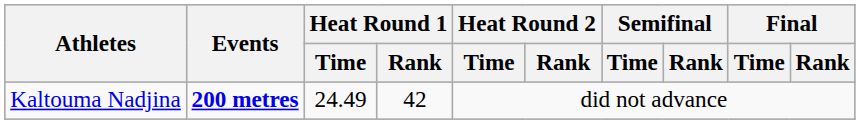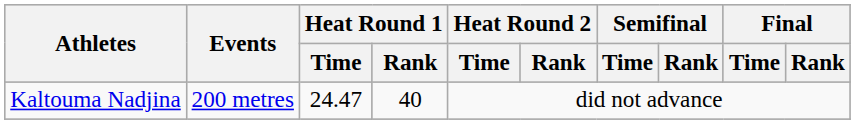 <table class=wikitable style=font-size:90%>
 <tr>
 <th rowspan=2>Athletes</th>
 <th rowspan=2>Events</th>
 <th colspan=2>Heat Round 1</th>
 <th colspan=2>Heat Round 2</th>
 <th colspan=2>Semifinal</th>
 <th colspan=2>Final</th>
 </tr>
 <tr>
 <th>Time</th>
 <th>Rank</th>
 <th>Time</th>
 <th>Rank</th>
 <th>Time</th>
 <th>Rank</th>
 <th>Time</th>
 <th>Rank</th>
 </tr>
 <tr>
 <td><a href='#'>Kaltouma Nadjina</a></td>
-<td><strong><a href='#'>200 metres</a></strong></td>
-<td align=center>24.49</td>
-<td align=center>42</td>
+<td><a href='#'>200 metres</a></td>
+<td align=center>24.47</td>
+<td align=center>40</td>
 <td align=center colspan=6>did not advance</td>
 </tr>
 </table>
